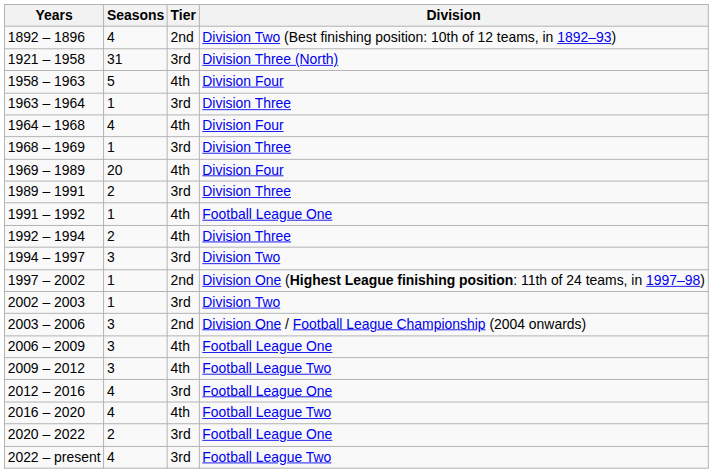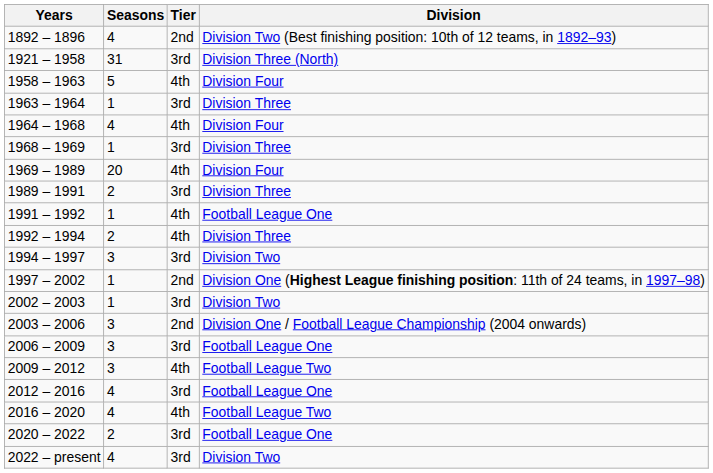 <table class="wikitable">
 <tr>
 <th>Years</th>
 <th>Seasons</th>
 <th>Tier</th>
 <th>Division</th>
 </tr>
 <tr>
 <td>1892 – 1896</td>
 <td>4</td>
 <td>2nd</td>
 <td><a href='#'>Division Two</a> (Best finishing position: 10th of 12 teams, in <a href='#'>1892–93</a>)</td>
 </tr>
 <tr>
 <td>1921 – 1958</td>
 <td>31</td>
 <td>3rd</td>
 <td><a href='#'>Division Three (North)</a></td>
 </tr>
 <tr>
 <td>1958 – 1963</td>
 <td>5</td>
 <td>4th</td>
 <td><a href='#'>Division Four</a></td>
 </tr>
 <tr>
 <td>1963 – 1964</td>
 <td>1</td>
 <td>3rd</td>
 <td><a href='#'>Division Three</a></td>
 </tr>
 <tr>
 <td>1964 – 1968</td>
 <td>4</td>
 <td>4th</td>
 <td><a href='#'>Division Four</a></td>
 </tr>
 <tr>
 <td>1968 – 1969</td>
 <td>1</td>
 <td>3rd</td>
 <td><a href='#'>Division Three</a></td>
 </tr>
 <tr>
 <td>1969 – 1989</td>
 <td>20</td>
 <td>4th</td>
 <td><a href='#'>Division Four</a></td>
 </tr>
 <tr>
 <td>1989 – 1991</td>
 <td>2</td>
 <td>3rd</td>
 <td><a href='#'>Division Three</a></td>
 </tr>
 <tr>
 <td>1991 – 1992</td>
 <td>1</td>
 <td>4th</td>
 <td><a href='#'>Football League One</a></td>
 </tr>
 <tr>
 <td>1992 – 1994</td>
 <td>2</td>
 <td>4th</td>
 <td><a href='#'>Division Three</a></td>
 </tr>
 <tr>
 <td>1994 – 1997</td>
 <td>3</td>
 <td>3rd</td>
 <td><a href='#'>Division Two</a></td>
 </tr>
 <tr>
 <td>1997 – 2002</td>
 <td>1</td>
 <td>2nd</td>
 <td><a href='#'>Division One</a> (<strong>Highest League finishing position</strong>: 11th of 24 teams, in <a href='#'>1997–98</a>)</td>
 </tr>
 <tr>
 <td>2002 – 2003</td>
 <td>1</td>
 <td>3rd</td>
 <td><a href='#'>Division Two</a></td>
 </tr>
 <tr>
 <td>2003 – 2006</td>
 <td>3</td>
 <td>2nd</td>
 <td><a href='#'>Division One</a> / <a href='#'>Football League Championship</a> (2004 onwards)</td>
 </tr>
 <tr>
 <td>2006 – 2009</td>
 <td>3</td>
-<td>4th</td>
+<td>3rd</td>
 <td><a href='#'>Football League One</a></td>
 </tr>
 <tr>
 <td>2009 – 2012</td>
 <td>3</td>
 <td>4th</td>
 <td><a href='#'>Football League Two</a></td>
 </tr>
 <tr>
 <td>2012 – 2016</td>
 <td>4</td>
 <td>3rd</td>
 <td><a href='#'>Football League One</a></td>
 </tr>
 <tr>
 <td>2016 – 2020</td>
 <td>4</td>
 <td>4th</td>
 <td><a href='#'>Football League Two</a></td>
 </tr>
 <tr>
 <td>2020 – 2022</td>
 <td>2</td>
 <td>3rd</td>
 <td><a href='#'>Football League One</a></td>
 </tr>
 <tr>
 <td>2022 – present</td>
 <td>4</td>
 <td>3rd</td>
-<td><a href='#'>Football League Two</a></td>
+<td><a href='#'>Division Two</a></td>
 </tr>
 </table>
